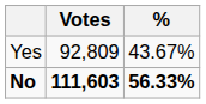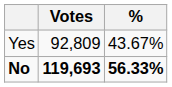 <table class="wikitable">
 <tr>
 <th></th>
 <th>Votes</th>
 <th>%</th>
 </tr>
 <tr>
 <td>Yes</td>
 <td align="right">92,809</td>
 <td align="right">43.67%</td>
 </tr>
 <tr>
 <td><strong>No</strong></td>
-<td align="right"><strong>111,603</strong></td>
+<td align="right"><strong>119,693</strong></td>
 <td align="right"><strong>56.33%</strong></td>
 </tr>
 </table>
